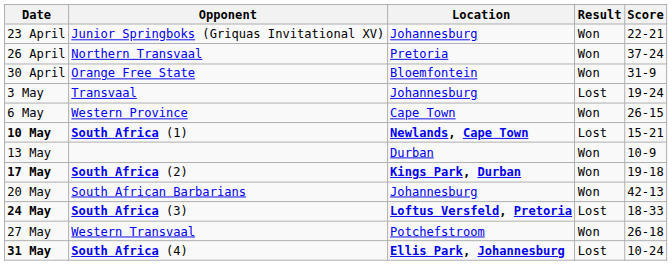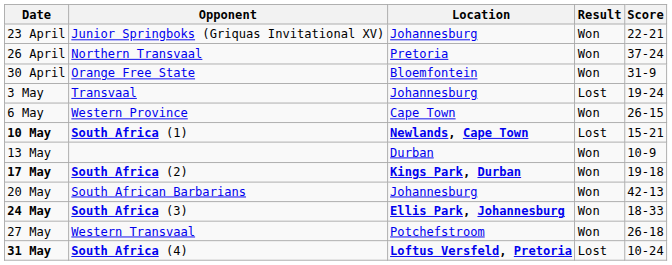 <table class="wikitable">
 <tr>
 <th>Date</th>
 <th>Opponent</th>
 <th>Location</th>
 <th>Result</th>
 <th>Score</th>
 </tr>
 <tr>
 <td>23 April</td>
 <td><a href='#'>Junior Springboks</a> (Griquas Invitational XV)</td>
 <td><a href='#'>Johannesburg</a></td>
 <td>Won</td>
 <td>22-21</td>
 </tr>
 <tr>
 <td>26 April</td>
 <td><a href='#'>Northern Transvaal</a></td>
 <td><a href='#'>Pretoria</a></td>
 <td>Won</td>
 <td>37-24</td>
 </tr>
 <tr>
 <td>30 April</td>
 <td><a href='#'>Orange Free State</a></td>
 <td><a href='#'>Bloemfontein</a></td>
 <td>Won</td>
 <td>31-9</td>
 </tr>
 <tr>
 <td>3 May</td>
 <td><a href='#'>Transvaal</a></td>
 <td><a href='#'>Johannesburg</a></td>
 <td>Lost</td>
 <td>19-24</td>
 </tr>
 <tr>
 <td>6 May</td>
 <td><a href='#'>Western Province</a></td>
 <td><a href='#'>Cape Town</a></td>
 <td>Won</td>
 <td>26-15</td>
 </tr>
 <tr>
 <td><strong>10 May</strong></td>
 <td><strong><a href='#'>South Africa</a></strong> (1)</td>
 <td><strong><a href='#'>Newlands</a>, <a href='#'>Cape Town</a></strong></td>
 <td>Lost</td>
 <td>15-21</td>
 </tr>
 <tr>
 <td>13 May</td>
 <td></td>
 <td><a href='#'>Durban</a></td>
 <td>Won</td>
 <td>10-9</td>
 </tr>
 <tr>
 <td><strong>17 May</strong></td>
 <td><strong><a href='#'>South Africa</a></strong> (2)</td>
 <td><strong><a href='#'>Kings Park</a>, <a href='#'>Durban</a></strong></td>
 <td>Won</td>
 <td>19-18</td>
 </tr>
 <tr>
 <td>20 May</td>
 <td><a href='#'>South African Barbarians</a></td>
 <td><a href='#'>Johannesburg</a></td>
 <td>Won</td>
 <td>42-13</td>
 </tr>
 <tr>
 <td><strong>24 May</strong></td>
 <td><strong><a href='#'>South Africa</a></strong> (3)</td>
-<td><strong><a href='#'>Loftus Versfeld</a>, <a href='#'>Pretoria</a></strong></td>
-<td>Lost</td>
+<td><strong><a href='#'>Ellis Park</a>, <a href='#'>Johannesburg</a></strong></td>
+<td>Won</td>
 <td>18-33</td>
 </tr>
 <tr>
 <td>27 May</td>
 <td><a href='#'>Western Transvaal</a></td>
 <td><a href='#'>Potchefstroom</a></td>
 <td>Won</td>
 <td>26-18</td>
 </tr>
 <tr>
 <td><strong>31 May</strong></td>
 <td><strong><a href='#'>South Africa</a></strong> (4)</td>
-<td><strong><a href='#'>Ellis Park</a>, <a href='#'>Johannesburg</a></strong></td>
+<td><strong><a href='#'>Loftus Versfeld</a>, <a href='#'>Pretoria</a></strong></td>
 <td>Lost</td>
 <td>10-24</td>
 </tr>
 </table>
